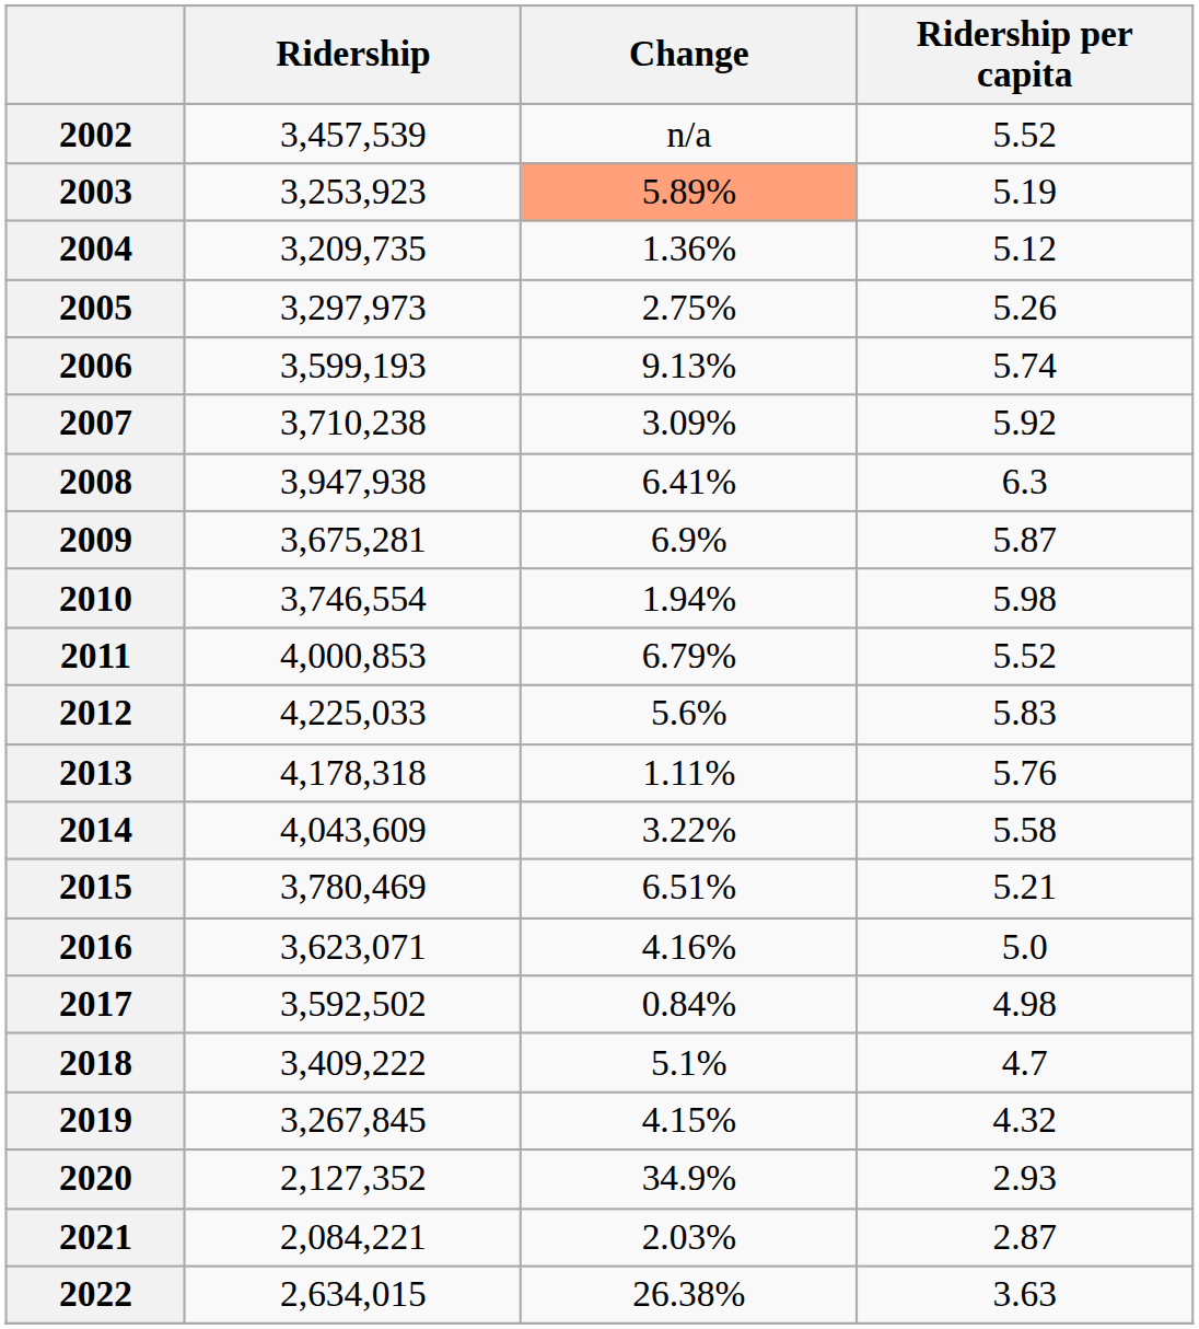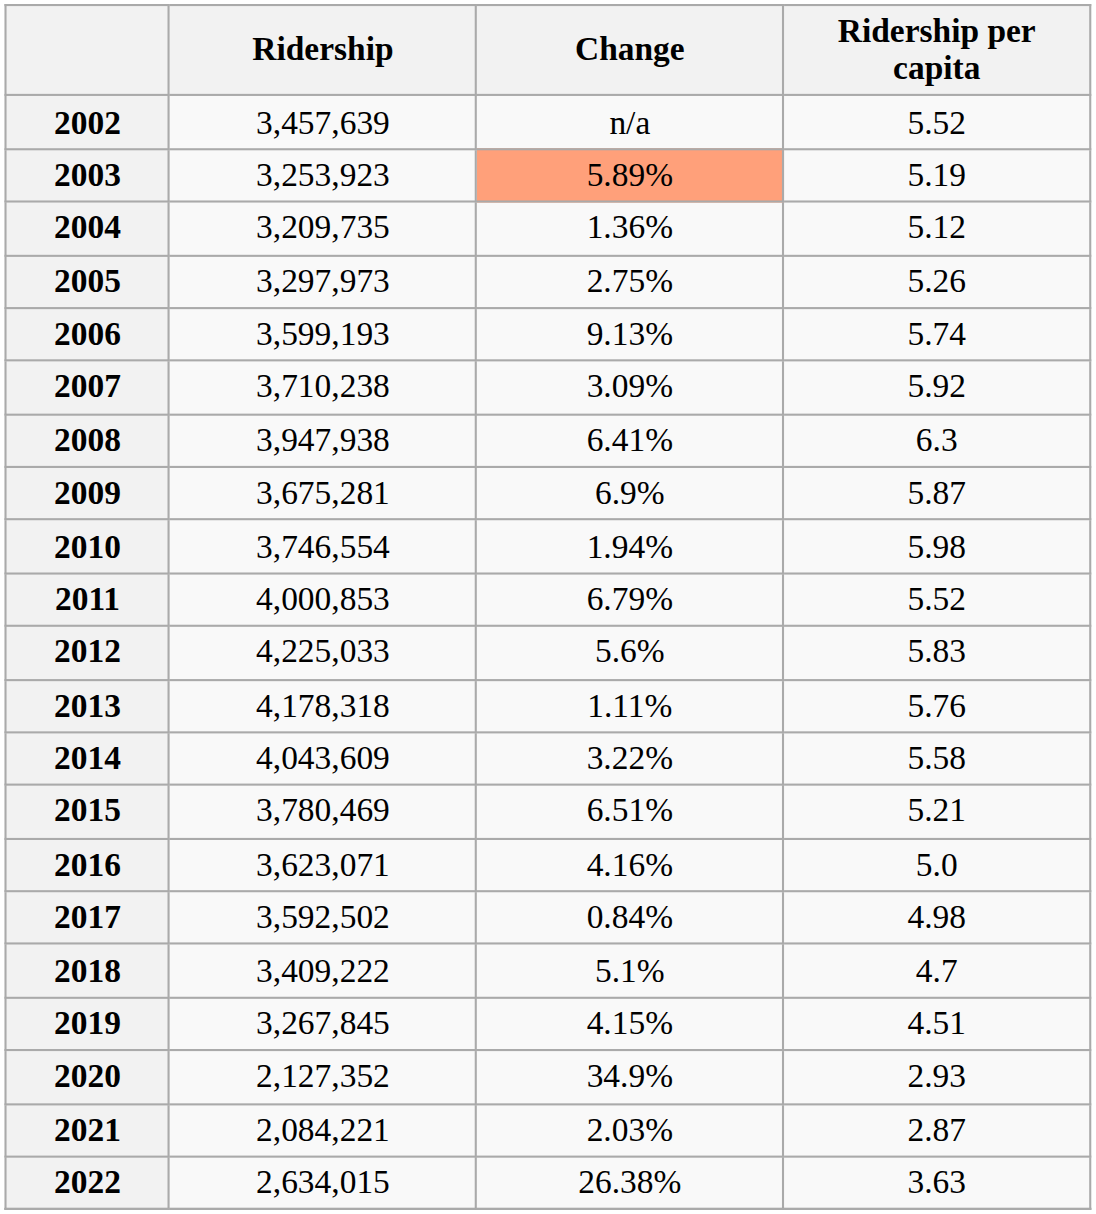 <table class="wikitable"  style="text-align:center; width:520px; margin:auto;">
 <tr>
 <th style="width:50px"></th>
 <th style="width:100px">Ridership</th>
 <th style="width:100px">Change</th>
 <th style="width:100px">Ridership per capita</th>
 </tr>
 <tr>
 <th>2002</th>
-<td>3,457,539</td>
+<td>3,457,639</td>
 <td>n/a</td>
 <td>5.52</td>
 </tr>
 <tr>
 <th>2003</th>
 <td>3,253,923</td>
 <td style="background: lightsalmon;">5.89%</td>
 <td>5.19</td>
 </tr>
 <tr>
 <th>2004</th>
 <td>3,209,735</td>
 <td>1.36%</td>
 <td>5.12</td>
 </tr>
 <tr>
 <th>2005</th>
 <td>3,297,973</td>
 <td>2.75%</td>
 <td>5.26</td>
 </tr>
 <tr>
 <th>2006</th>
 <td>3,599,193</td>
 <td>9.13%</td>
 <td>5.74</td>
 </tr>
 <tr>
 <th>2007</th>
 <td>3,710,238</td>
 <td>3.09%</td>
 <td>5.92</td>
 </tr>
 <tr>
 <th>2008</th>
 <td>3,947,938</td>
 <td>6.41%</td>
 <td>6.3</td>
 </tr>
 <tr>
 <th>2009</th>
 <td>3,675,281</td>
 <td>6.9%</td>
 <td>5.87</td>
 </tr>
 <tr>
 <th>2010</th>
 <td>3,746,554</td>
 <td>1.94%</td>
 <td>5.98</td>
 </tr>
 <tr>
 <th>2011</th>
 <td>4,000,853</td>
 <td>6.79%</td>
 <td>5.52</td>
 </tr>
 <tr>
 <th>2012</th>
 <td>4,225,033</td>
 <td>5.6%</td>
 <td>5.83</td>
 </tr>
 <tr>
 <th>2013</th>
 <td>4,178,318</td>
 <td>1.11%</td>
 <td>5.76</td>
 </tr>
 <tr>
 <th>2014</th>
 <td>4,043,609</td>
 <td>3.22%</td>
 <td>5.58</td>
 </tr>
 <tr>
 <th>2015</th>
 <td>3,780,469</td>
 <td>6.51%</td>
 <td>5.21</td>
 </tr>
 <tr>
 <th>2016</th>
 <td>3,623,071</td>
 <td>4.16%</td>
 <td>5.0</td>
 </tr>
 <tr>
 <th>2017</th>
 <td>3,592,502</td>
 <td>0.84%</td>
 <td>4.98</td>
 </tr>
 <tr>
 <th>2018</th>
 <td>3,409,222</td>
 <td>5.1%</td>
 <td>4.7</td>
 </tr>
 <tr>
 <th>2019</th>
 <td>3,267,845</td>
 <td>4.15%</td>
-<td>4.32</td>
+<td>4.51</td>
 </tr>
 <tr>
 <th>2020</th>
 <td>2,127,352</td>
 <td>34.9%</td>
 <td>2.93</td>
 </tr>
 <tr>
 <th>2021</th>
 <td>2,084,221</td>
 <td>2.03%</td>
 <td>2.87</td>
 </tr>
 <tr>
 <th>2022</th>
 <td>2,634,015</td>
 <td>26.38%</td>
 <td>3.63</td>
 </tr>
 <tr>
 </tr>
 </table>
